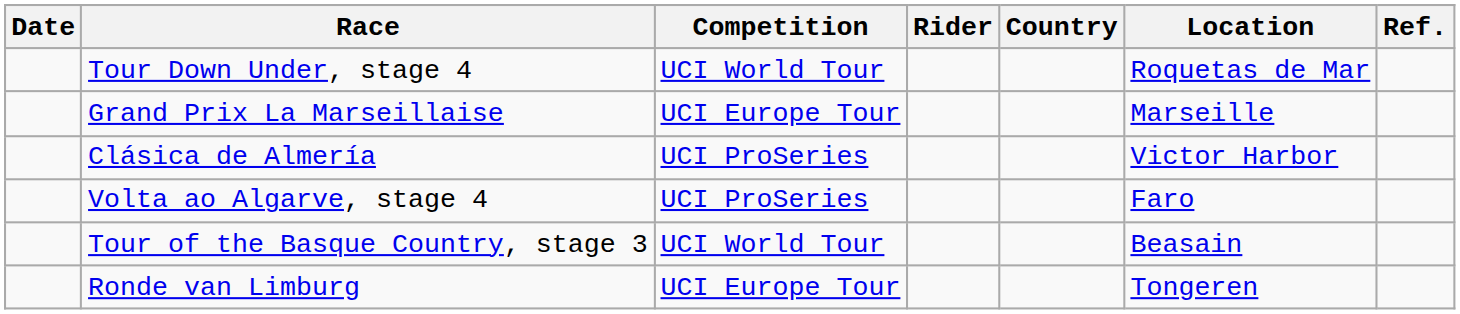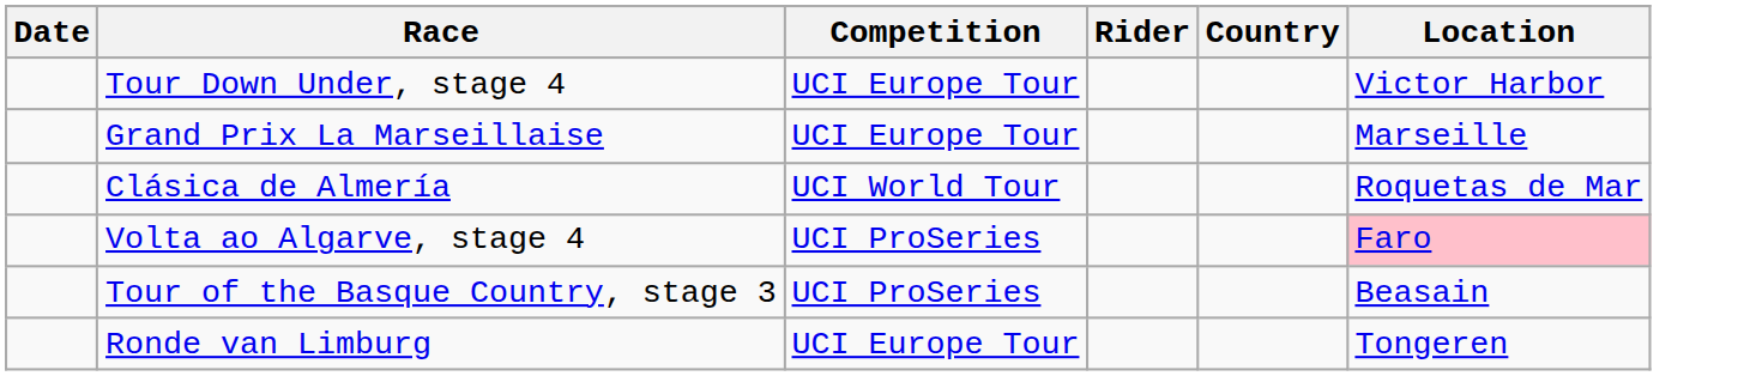 <table class="wikitable sortable">
 <tr>
 <th>Date</th>
 <th>Race</th>
 <th>Competition</th>
 <th>Rider</th>
 <th>Country</th>
 <th>Location</th>
-<th class="unsortable">Ref.</th>
 </tr>
 <tr>
 <td></td>
 <td><a href='#'>Tour Down Under</a>, stage 4</td>
-<td><a href='#'>UCI World Tour</a></td>
+<td><a href='#'>UCI Europe Tour</a></td>
 <td></td>
 <td></td>
-<td><a href='#'>Roquetas de Mar</a></td>
-<td align="center"></td>
+<td><a href='#'>Victor Harbor</a></td>
 </tr>
 <tr>
 <td></td>
 <td><a href='#'>Grand Prix La Marseillaise</a></td>
 <td><a href='#'>UCI Europe Tour</a></td>
 <td></td>
 <td></td>
 <td><a href='#'>Marseille</a></td>
-<td align="center"></td>
 </tr>
 <tr>
 <td></td>
 <td><a href='#'>Clásica de Almería</a></td>
-<td><a href='#'>UCI ProSeries</a></td>
+<td><a href='#'>UCI World Tour</a></td>
 <td></td>
 <td></td>
-<td><a href='#'>Victor Harbor</a></td>
-<td align="center"></td>
+<td><a href='#'>Roquetas de Mar</a></td>
 </tr>
 <tr>
 <td></td>
 <td><a href='#'>Volta ao Algarve</a>, stage 4</td>
 <td><a href='#'>UCI ProSeries</a></td>
 <td></td>
 <td></td>
-<td><a href='#'>Faro</a></td>
-<td align="center"></td>
+<td style="background: pink;"><a href='#'>Faro</a></td>
 </tr>
 <tr>
 <td></td>
 <td><a href='#'>Tour of the Basque Country</a>, stage 3</td>
-<td><a href='#'>UCI World Tour</a></td>
+<td><a href='#'>UCI ProSeries</a></td>
 <td></td>
 <td></td>
 <td><a href='#'>Beasain</a></td>
-<td align="center"></td>
 </tr>
 <tr>
 <td></td>
 <td><a href='#'>Ronde van Limburg</a></td>
 <td><a href='#'>UCI Europe Tour</a></td>
 <td></td>
 <td></td>
 <td><a href='#'>Tongeren</a></td>
-<td align="center"></td>
 </tr>
 </table>
